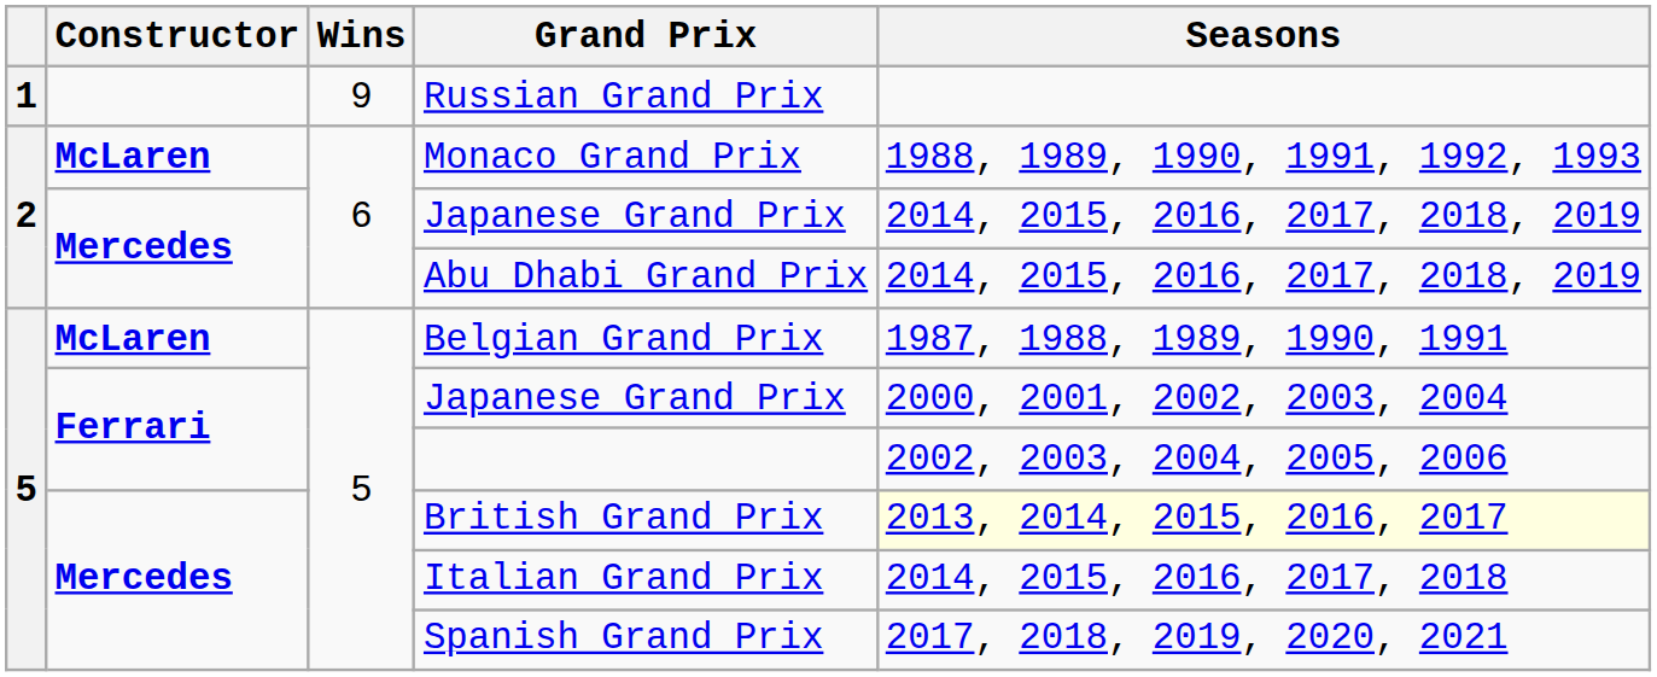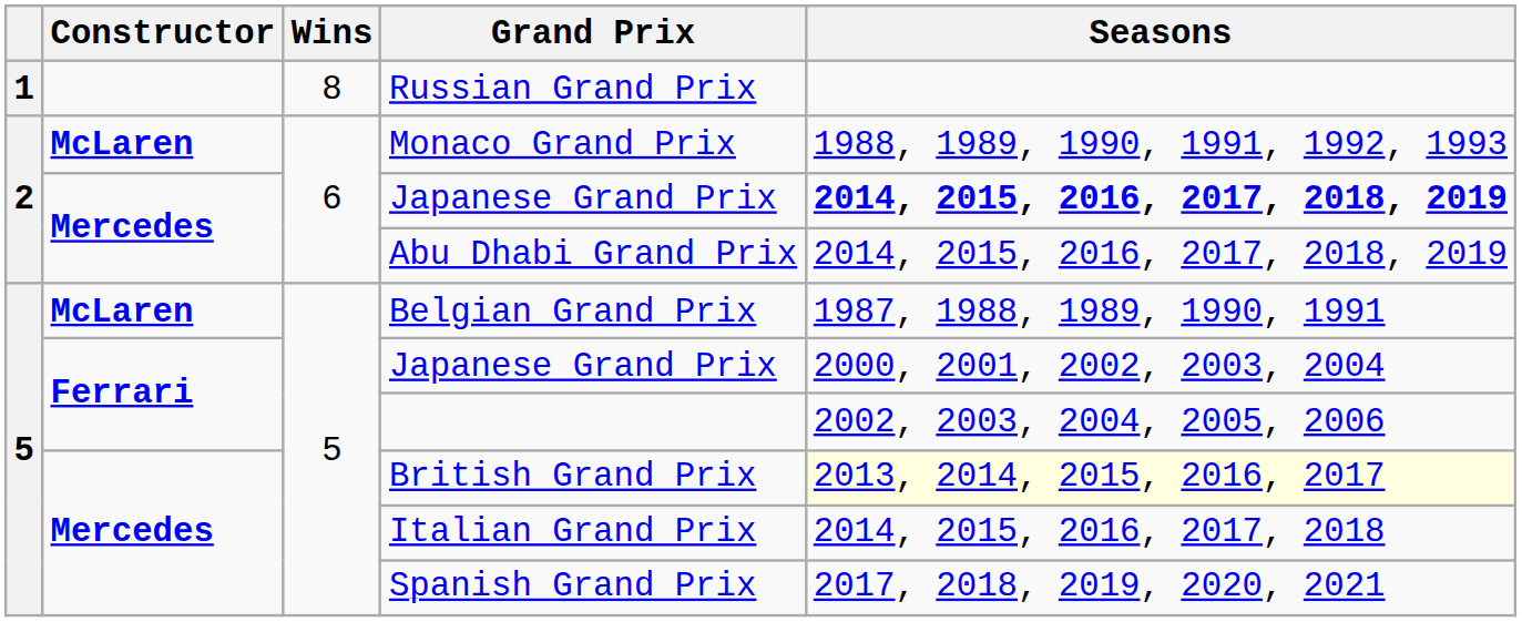 <table class="wikitable">
 <tr>
 <th></th>
 <th>Constructor</th>
 <th>Wins</th>
 <th>Grand Prix</th>
 <th>Seasons</th>
 </tr>
 <tr>
 <th>1</th>
 <td></td>
-<td align=center>9</td>
+<td align=center>8</td>
 <td><a href='#'>Russian Grand Prix</a></td>
 <td></td>
 </tr>
 <tr>
 <th rowspan=3>2</th>
 <td> <strong><a href='#'>McLaren</a></strong></td>
 <td rowspan=3 align=center>6</td>
 <td><a href='#'>Monaco Grand Prix</a></td>
 <td><a href='#'>1988</a>, <a href='#'>1989</a>, <a href='#'>1990</a>, <a href='#'>1991</a>, <a href='#'>1992</a>, <a href='#'>1993</a></td>
 </tr>
 <tr>
 <td rowspan=2> <strong><a href='#'>Mercedes</a></strong></td>
 <td><a href='#'>Japanese Grand Prix</a></td>
-<td><a href='#'>2014</a>, <a href='#'>2015</a>, <a href='#'>2016</a>, <a href='#'>2017</a>, <a href='#'>2018</a>, <a href='#'>2019</a></td>
+<td><strong><a href='#'>2014</a>, <a href='#'>2015</a>, <a href='#'>2016</a>, <a href='#'>2017</a>, <a href='#'>2018</a>, <a href='#'>2019</a></strong></td>
 </tr>
 <tr>
 <td><a href='#'>Abu Dhabi Grand Prix</a></td>
 <td><a href='#'>2014</a>, <a href='#'>2015</a>, <a href='#'>2016</a>, <a href='#'>2017</a>, <a href='#'>2018</a>, <a href='#'>2019</a></td>
 </tr>
 <tr>
 <th rowspan=6 align=center>5</th>
 <td> <strong><a href='#'>McLaren</a></strong></td>
 <td rowspan=6 align=center>5</td>
 <td><a href='#'>Belgian Grand Prix</a></td>
 <td><a href='#'>1987</a>, <a href='#'>1988</a>, <a href='#'>1989</a>, <a href='#'>1990</a>, <a href='#'>1991</a></td>
 </tr>
 <tr>
 <td rowspan=2> <strong><a href='#'>Ferrari</a></strong></td>
 <td><a href='#'>Japanese Grand Prix</a></td>
 <td><a href='#'>2000</a>, <a href='#'>2001</a>, <a href='#'>2002</a>, <a href='#'>2003</a>, <a href='#'>2004</a></td>
 </tr>
 <tr>
 <td></td>
 <td><a href='#'>2002</a>, <a href='#'>2003</a>, <a href='#'>2004</a>, <a href='#'>2005</a>, <a href='#'>2006</a></td>
 </tr>
 <tr>
 <td rowspan=3> <strong><a href='#'>Mercedes</a></strong></td>
 <td><a href='#'>British Grand Prix</a></td>
 <td style="background: lightyellow;"><a href='#'>2013</a>, <a href='#'>2014</a>, <a href='#'>2015</a>, <a href='#'>2016</a>, <a href='#'>2017</a></td>
 </tr>
 <tr>
 <td><a href='#'>Italian Grand Prix</a></td>
 <td><a href='#'>2014</a>, <a href='#'>2015</a>, <a href='#'>2016</a>, <a href='#'>2017</a>, <a href='#'>2018</a></td>
 </tr>
 <tr>
 <td><a href='#'>Spanish Grand Prix</a></td>
 <td><a href='#'>2017</a>, <a href='#'>2018</a>, <a href='#'>2019</a>, <a href='#'>2020</a>, <a href='#'>2021</a></td>
 </tr>
 </table>
